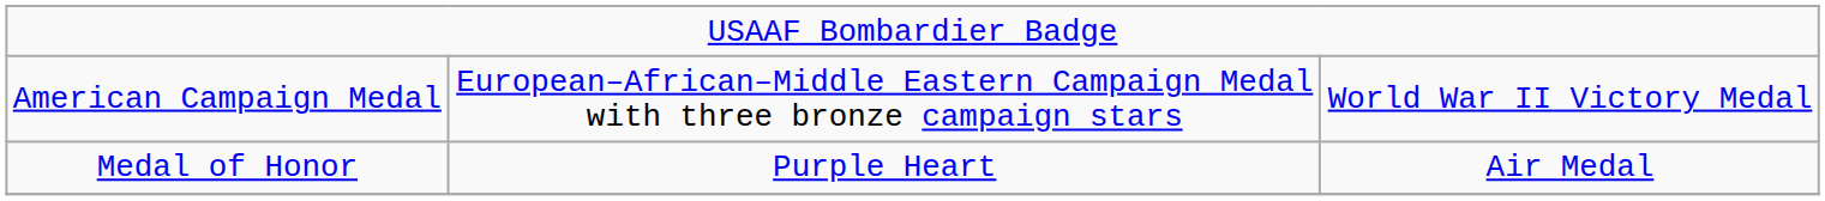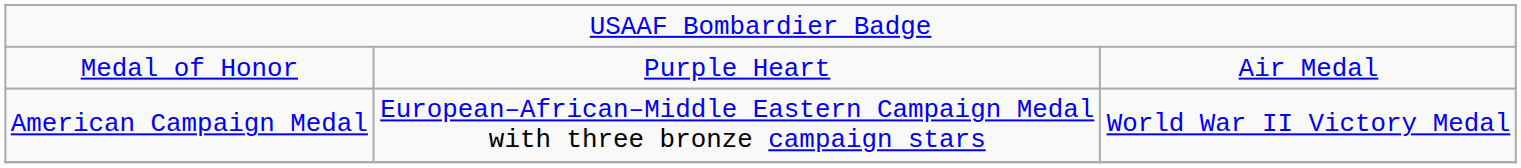 <table class="wikitable" style="margin:1em auto; text-align:center;">
 <tr>
 <td colspan="3"><a href='#'>USAAF Bombardier Badge</a></td>
+</tr>
+<tr>
+<td><a href='#'>Medal of Honor</a></td>
+<td><a href='#'>Purple Heart</a></td>
+<td><a href='#'>Air Medal</a></td>
 </tr>
 <tr>
 <td><a href='#'>American Campaign Medal</a></td>
 <td><a href='#'>European–African–Middle Eastern Campaign Medal</a><br>with three bronze <a href='#'>campaign stars</a></td>
 <td><a href='#'>World War II Victory Medal</a></td>
 </tr>
 <tr>
-<td><a href='#'>Medal of Honor</a></td>
-<td><a href='#'>Purple Heart</a></td>
-<td><a href='#'>Air Medal</a></td>
-</tr>
-<tr>
 </tr>
 </table>
